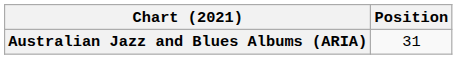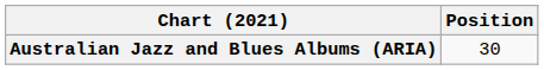 <table class="wikitable plainrowheaders" style="text-align:center">
 <tr>
 <th scope="col">Chart (2021)</th>
 <th scope="col">Position</th>
 </tr>
 <tr>
 <th scope="row">Australian Jazz and Blues Albums (ARIA)</th>
-<td>31</td>
+<td>30</td>
 </tr>
 </table>
